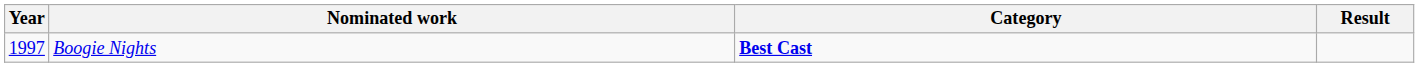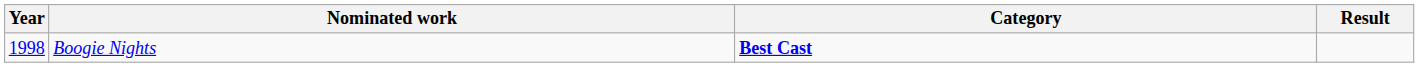 <table class=wikitable>
 <tr>
 <th scope="col" style="width:1em;">Year</th>
 <th scope="col" style="width:39em;">Nominated work</th>
 <th scope="col" style="width:33em;">Category</th>
 <th scope="col" style="width:5em;">Result</th>
 </tr>
 <tr>
-<td><a href='#'>1997</a></td>
+<td><a href='#'>1998</a></td>
 <td><em><a href='#'>Boogie Nights</a></em></td>
 <td><strong><a href='#'>Best Cast</a></strong></td>
 <td></td>
 </tr>
 </table>
